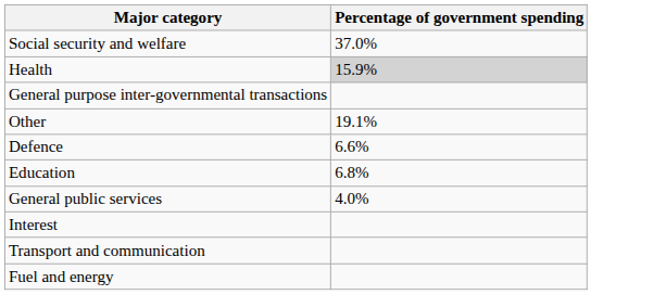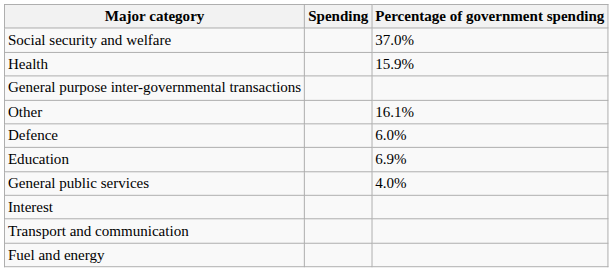 <table class="wikitable sortable">
 <tr>
 <th>Major category</th>
+<th>Spending</th>
 <th>Percentage of government spending</th>
 </tr>
 <tr>
 <td>Social security and welfare</td>
+<td></td>
 <td>37.0%</td>
 </tr>
 <tr>
 <td>Health</td>
-<td style="background: lightgrey;">15.9%</td>
+<td></td>
+<td>15.9%</td>
 </tr>
 <tr>
 <td>General purpose inter-governmental transactions</td>
 <td></td>
+<td></td>
 </tr>
 <tr>
 <td>Other</td>
-<td>19.1%</td>
+<td></td>
+<td>16.1%</td>
 </tr>
 <tr>
 <td>Defence</td>
-<td>6.6%</td>
+<td></td>
+<td>6.0%</td>
 </tr>
 <tr>
 <td>Education</td>
-<td>6.8%</td>
+<td></td>
+<td>6.9%</td>
 </tr>
 <tr>
 <td>General public services</td>
+<td></td>
 <td>4.0%</td>
 </tr>
 <tr>
 <td>Interest</td>
 <td></td>
+<td></td>
 </tr>
 <tr>
 <td>Transport and communication</td>
+<td></td>
 <td></td>
 </tr>
 <tr>
 <td>Fuel and energy</td>
 <td></td>
+<td></td>
 </tr>
 </table>
